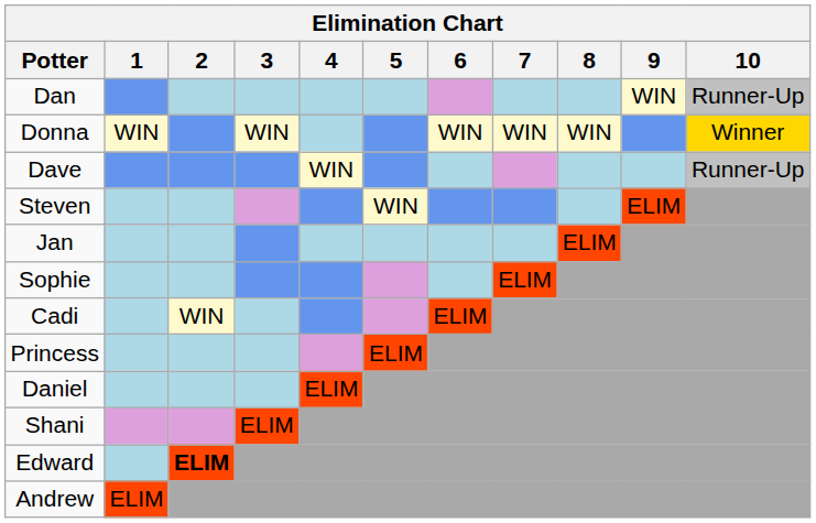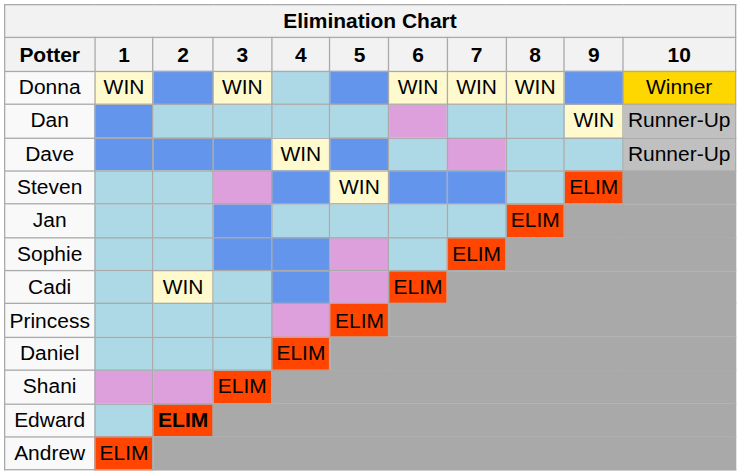 <table class="wikitable" style="text-align:center">
 <tr>
 <th colspan="11">Elimination Chart</th>
 </tr>
 <tr>
 <th>Potter</th>
 <th>1</th>
 <th>2</th>
 <th>3</th>
 <th>4</th>
 <th>5</th>
 <th>6</th>
 <th>7</th>
 <th>8</th>
 <th>9</th>
 <th>10</th>
 </tr>
 <tr>
+<td>Donna</td>
+<td style="background:lemonchiffon;">WIN</td>
+<td style="background:cornflowerblue;"></td>
+<td style="background:lemonchiffon;">WIN</td>
+<td style="background:lightblue;"></td>
+<td style="background:cornflowerblue;"></td>
+<td style="background:lemonchiffon;">WIN</td>
+<td style="background:lemonchiffon;">WIN</td>
+<td style="background:lemonchiffon;">WIN</td>
+<td style="background:cornflowerblue;"></td>
+<td style="background:gold;">Winner</td>
+</tr>
+<tr>
 <td>Dan</td>
 <td style="background:cornflowerblue;"></td>
 <td style="background:lightblue;"></td>
 <td style="background:lightblue;"></td>
 <td style="background:lightblue;"></td>
 <td style="background:lightblue;"></td>
 <td style="background:plum;"></td>
 <td style="background:lightblue;"></td>
 <td style="background:lightblue;"></td>
 <td style="background:lemonchiffon;">WIN</td>
 <td style="background:silver;">Runner-Up</td>
-</tr>
-<tr>
-<td>Donna</td>
-<td style="background:lemonchiffon;">WIN</td>
-<td style="background:cornflowerblue;"></td>
-<td style="background:lemonchiffon;">WIN</td>
-<td style="background:lightblue;"></td>
-<td style="background:cornflowerblue;"></td>
-<td style="background:lemonchiffon;">WIN</td>
-<td style="background:lemonchiffon;">WIN</td>
-<td style="background:lemonchiffon;">WIN</td>
-<td style="background:cornflowerblue;"></td>
-<td style="background:gold;">Winner</td>
 </tr>
 <tr>
 <td>Dave</td>
 <td style="background:cornflowerblue;"></td>
 <td style="background:cornflowerblue;"></td>
 <td style="background:cornflowerblue;"></td>
 <td style="background:lemonchiffon;">WIN</td>
 <td style="background:cornflowerblue;"></td>
 <td style="background:lightblue;"></td>
 <td style="background:plum;"></td>
 <td style="background:lightblue;"></td>
 <td style="background:lightblue;"></td>
 <td style="background:silver;">Runner-Up</td>
 </tr>
 <tr>
 <td>Steven</td>
 <td style="background:lightblue;"></td>
 <td style="background:lightblue;"></td>
 <td style="background:plum;"></td>
 <td style="background:cornflowerblue;"></td>
 <td style="background:lemonchiffon;">WIN</td>
 <td style="background:cornflowerblue;"></td>
 <td style="background:cornflowerblue;"></td>
 <td style="background:lightblue;"></td>
 <td style="background:orangered;">ELIM</td>
 <td style="background:darkgrey;"></td>
 </tr>
 <tr>
 <td>Jan</td>
 <td style="background:lightblue;"></td>
 <td style="background:lightblue;"></td>
 <td style="background:cornflowerblue;"></td>
 <td style="background:lightblue;"></td>
 <td style="background:lightblue;"></td>
 <td style="background:lightblue;"></td>
 <td style="background:lightblue;"></td>
 <td style="background:orangered;">ELIM</td>
 <td colspan="2" style="background:darkgrey;"></td>
 </tr>
 <tr>
 <td>Sophie</td>
 <td style="background:lightblue;"></td>
 <td style="background:lightblue;"></td>
 <td style="background:cornflowerblue;"></td>
 <td style="background:cornflowerblue;"></td>
 <td style="background:plum;"></td>
 <td style="background:lightblue;"></td>
 <td style="background:orangered;">ELIM</td>
 <td colspan="3" style="background:darkgrey;"></td>
 </tr>
 <tr>
 <td>Cadi</td>
 <td style="background:lightblue;"></td>
 <td style="background:lemonchiffon;">WIN</td>
 <td style="background:lightblue;"></td>
 <td style="background:cornflowerblue;"></td>
 <td style="background:plum;"></td>
 <td style="background:orangered;">ELIM</td>
 <td colspan="4" style="background:darkgrey;"></td>
 </tr>
 <tr>
 <td>Princess</td>
 <td style="background:lightblue;"></td>
 <td style="background:lightblue;"></td>
 <td style="background:lightblue;"></td>
 <td style="background:plum;"></td>
 <td style="background:orangered;">ELIM</td>
 <td colspan="5" style="background:darkgrey;"></td>
 </tr>
 <tr>
 <td>Daniel</td>
 <td style="background:lightblue;"></td>
 <td style="background:lightblue;"></td>
 <td style="background:lightblue;"></td>
 <td style="background:orangered;">ELIM</td>
 <td colspan="6" style="background:darkgrey;"></td>
 </tr>
 <tr>
 <td>Shani</td>
 <td style="background:plum;"></td>
 <td style="background:plum;"></td>
 <td style="background:orangered;">ELIM</td>
 <td colspan="7" style="background:darkgrey;"></td>
 </tr>
 <tr>
 <td>Edward</td>
 <td style="background:lightblue;"></td>
 <td style="background:orangered;"><strong>ELIM</strong></td>
 <td colspan="8" style="background:darkgrey;"></td>
 </tr>
 <tr>
 <td>Andrew</td>
 <td style="background:orangered;">ELIM</td>
 <td colspan="9" style="background:darkgrey;"></td>
 </tr>
 </table>
